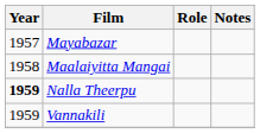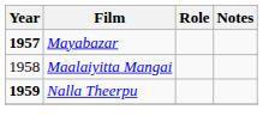 <table class="wikitable sortable">
 <tr>
 <th>Year</th>
 <th>Film</th>
 <th>Role</th>
 <th>Notes</th>
 </tr>
 <tr>
-<td>1957</td>
+<td><strong>1957</strong></td>
 <td><em><a href='#'>Mayabazar</a></em></td>
 <td></td>
 <td></td>
 </tr>
 <tr>
 <td>1958</td>
 <td><em><a href='#'>Maalaiyitta Mangai</a></em></td>
 <td></td>
 <td></td>
 </tr>
 <tr>
 <td><strong>1959</strong></td>
 <td><em><a href='#'>Nalla Theerpu</a></em></td>
 <td></td>
 <td></td>
 </tr>
 <tr>
-<td>1959</td>
-<td><em><a href='#'>Vannakili</a></em></td>
-<td></td>
-<td></td>
-</tr>
-<tr>
 </tr>
 </table>
